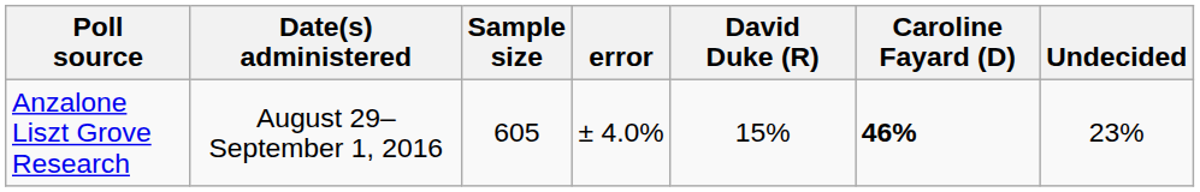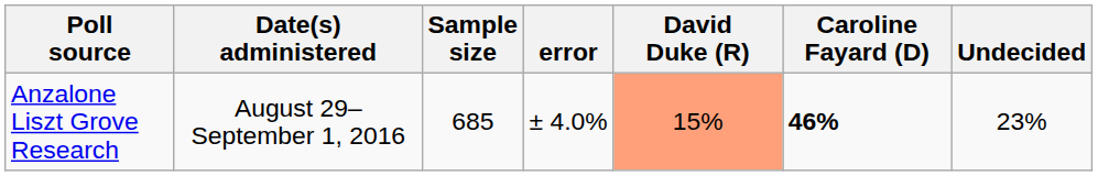 <table class="wikitable">
 <tr valign= bottom>
 <th style="width:100px;">Poll<br>source</th>
 <th style="width:150px;">Date(s)<br>administered</th>
 <th class=small>Sample<br>size</th>
 <th class=small><small></small><br>error</th>
 <th style="width:100px;">David<br>Duke (R)</th>
 <th style="width:100px;">Caroline<br>Fayard (D)</th>
 <th>Undecided</th>
 </tr>
 <tr>
 <td><a href='#'>Anzalone Liszt Grove Research</a></td>
 <td align=center>August 29–September 1, 2016</td>
-<td align=center>605</td>
+<td align=center>685</td>
 <td align=center>± 4.0%</td>
-<td align=center>15%</td>
+<td align=center style="background: lightsalmon;">15%</td>
 <td><strong>46%</strong></td>
 <td align=center>23%</td>
 </tr>
 </table>
